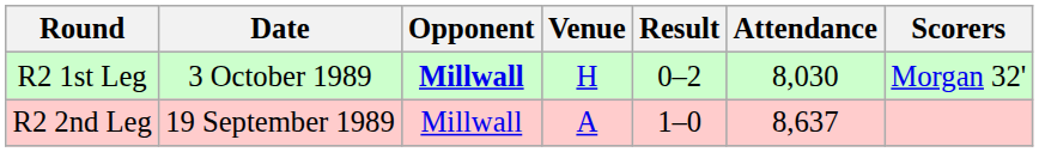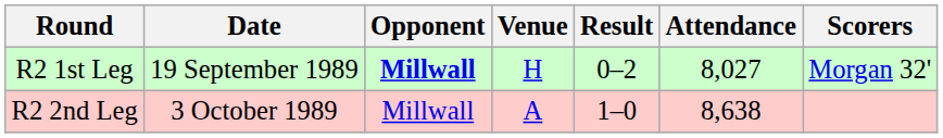 <table class="wikitable" style="font-size:100%; text-align:center">
 <tr>
 <th>Round</th>
 <th>Date</th>
 <th>Opponent</th>
 <th>Venue</th>
 <th>Result</th>
 <th>Attendance</th>
 <th>Scorers</th>
 </tr>
 <tr style="background-color: #CCFFCC;">
 <td>R2 1st Leg</td>
-<td>3 October 1989</td>
+<td>19 September 1989</td>
 <td><strong><a href='#'>Millwall</a></strong></td>
 <td><a href='#'>H</a></td>
 <td>0–2</td>
-<td>8,030</td>
+<td>8,027</td>
 <td><a href='#'>Morgan</a> 32'</td>
 </tr>
 <tr style="background-color: #FFCCCC;">
 <td>R2 2nd Leg</td>
-<td>19 September 1989</td>
+<td>3 October 1989</td>
 <td><a href='#'>Millwall</a></td>
 <td><a href='#'>A</a></td>
 <td>1–0</td>
-<td>8,637</td>
+<td>8,638</td>
 <td></td>
 </tr>
 </table>
